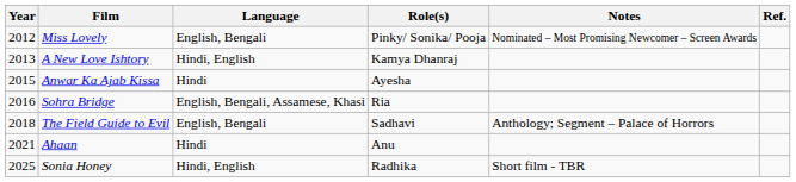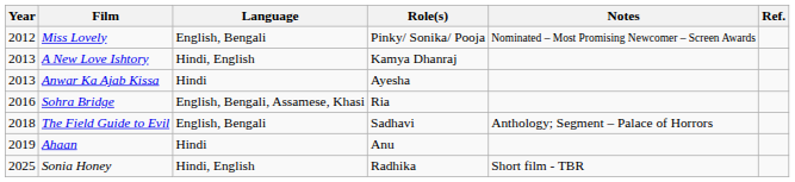 <table class="wikitable">
 <tr>
 <th>Year</th>
 <th>Film</th>
 <th>Language</th>
 <th>Role(s)</th>
 <th>Notes</th>
 <th>Ref.</th>
 </tr>
 <tr>
 <td>2012</td>
 <td><em><a href='#'>Miss Lovely</a></em></td>
 <td>English, Bengali</td>
 <td>Pinky/ Sonika/ Pooja</td>
 <td><small>Nominated – Most Promising Newcomer – Screen Awards</small></td>
 <td><br></td>
 </tr>
 <tr>
 <td>2013</td>
 <td><em><a href='#'>A New Love Ishtory</a></em></td>
 <td>Hindi, English</td>
 <td>Kamya Dhanraj</td>
 <td></td>
 <td></td>
 </tr>
 <tr>
-<td>2015</td>
+<td>2013</td>
 <td><em><a href='#'>Anwar Ka Ajab Kissa</a></em></td>
 <td>Hindi</td>
 <td>Ayesha</td>
 <td></td>
 <td><br></td>
 </tr>
 <tr>
 <td>2016</td>
 <td><em><a href='#'>Sohra Bridge</a></em></td>
 <td>English, Bengali, Assamese, Khasi</td>
 <td>Ria</td>
 <td></td>
 <td></td>
 </tr>
 <tr>
 <td>2018</td>
 <td><em><a href='#'>The Field Guide to Evil</a></em></td>
 <td>English, Bengali</td>
 <td>Sadhavi</td>
 <td>Anthology; Segment – Palace of Horrors</td>
 <td><br></td>
 </tr>
 <tr>
-<td>2021</td>
+<td>2019</td>
 <td><em><a href='#'>Ahaan</a></em></td>
 <td>Hindi</td>
 <td>Anu</td>
 <td></td>
 <td><br></td>
 </tr>
 <tr>
 <td>2025</td>
 <td><em>Sonia Honey</em></td>
 <td>Hindi, English</td>
 <td>Radhika</td>
 <td>Short film - TBR</td>
 <td></td>
 </tr>
 </table>
